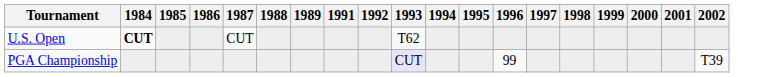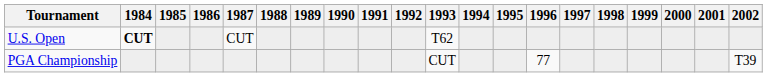 <table class="wikitable" style="font-size:95%;text-align:center;">
 <tr>
 <th>Tournament</th>
 <th>1984</th>
 <th>1985</th>
 <th>1986</th>
 <th>1987</th>
 <th>1988</th>
 <th>1989</th>
+<th>1990</th>
 <th>1991</th>
 <th>1992</th>
 <th>1993</th>
 <th>1994</th>
 <th>1995</th>
 <th>1996</th>
 <th>1997</th>
 <th>1998</th>
 <th>1999</th>
 <th>2000</th>
 <th>2001</th>
 <th>2002</th>
 </tr>
 <tr>
 <td align=left><a href='#'>U.S. Open</a></td>
 <td><strong>CUT</strong></td>
 <td style="background:#eeeeee;"></td>
 <td style="background:#eeeeee;"></td>
 <td>CUT</td>
+<td style="background:#eeeeee;"></td>
 <td style="background:#eeeeee;"></td>
 <td style="background:#eeeeee;"></td>
 <td style="background:#eeeeee;"></td>
 <td style="background:#eeeeee;"></td>
 <td>T62</td>
 <td style="background:#eeeeee;"></td>
 <td style="background:#eeeeee;"></td>
 <td style="background:#eeeeee;"></td>
 <td style="background:#eeeeee;"></td>
 <td style="background:#eeeeee;"></td>
 <td style="background:#eeeeee;"></td>
 <td style="background:#eeeeee;"></td>
 <td style="background:#eeeeee;"></td>
 <td style="background:#eeeeee;"></td>
 </tr>
 <tr>
 <td align=left><a href='#'>PGA Championship</a></td>
 <td style="background:#eeeeee;"></td>
 <td style="background:#eeeeee;"></td>
 <td style="background:#eeeeee;"></td>
 <td style="background:#eeeeee;"></td>
 <td style="background:#eeeeee;"></td>
 <td style="background:#eeeeee;"></td>
 <td style="background:#eeeeee;"></td>
 <td style="background:#eeeeee;"></td>
-<td style="background: lavender;">CUT</td>
+<td style="background:#eeeeee;"></td>
+<td>CUT</td>
 <td style="background:#eeeeee;"></td>
 <td style="background:#eeeeee;"></td>
-<td>99</td>
+<td>77</td>
 <td style="background:#eeeeee;"></td>
 <td style="background:#eeeeee;"></td>
 <td style="background:#eeeeee;"></td>
 <td style="background:#eeeeee;"></td>
 <td style="background:#eeeeee;"></td>
 <td>T39</td>
 </tr>
 </table>
